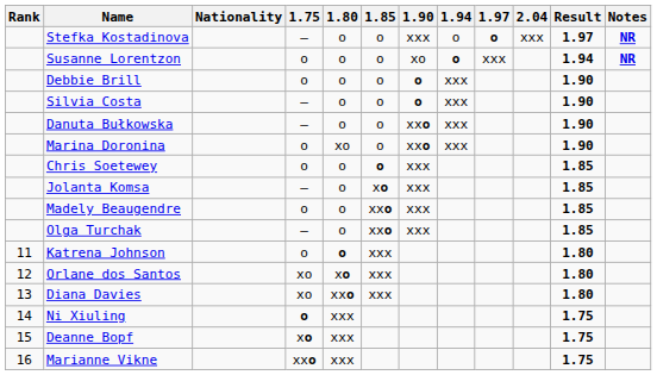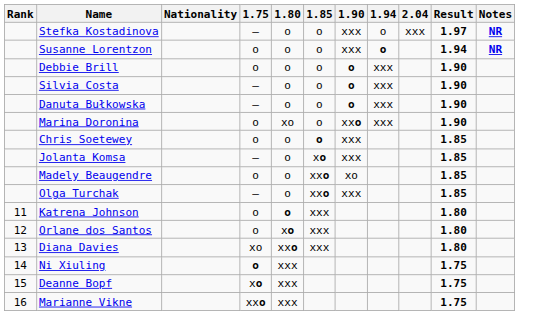 <table class="wikitable sortable" style="text-align:center">
 <tr>
 <th>Rank</th>
 <th>Name</th>
 <th>Nationality</th>
 <th>1.75</th>
 <th>1.80</th>
 <th>1.85</th>
 <th>1.90</th>
 <th>1.94</th>
-<th>1.97</th>
 <th>2.04</th>
 <th>Result</th>
 <th>Notes</th>
 </tr>
 <tr>
 <td></td>
 <td align="left"><a href='#'>Stefka Kostadinova</a></td>
 <td align=left></td>
 <td>–</td>
 <td>o</td>
 <td>o</td>
 <td>xxx</td>
 <td>o</td>
-<td><strong>o</strong></td>
 <td>xxx</td>
 <td><strong>1.97</strong></td>
 <td><strong><a href='#'>NR</a></strong></td>
 </tr>
 <tr>
 <td></td>
 <td align="left"><a href='#'>Susanne Lorentzon</a></td>
 <td align=left></td>
 <td>o</td>
 <td>o</td>
 <td>o</td>
-<td>xo</td>
+<td>xxx</td>
 <td><strong>o</strong></td>
-<td>xxx</td>
 <td></td>
 <td><strong>1.94</strong></td>
 <td><strong><a href='#'>NR</a></strong></td>
 </tr>
 <tr>
 <td></td>
 <td align="left"><a href='#'>Debbie Brill</a></td>
 <td align=left></td>
 <td>o</td>
 <td>o</td>
 <td>o</td>
 <td><strong>o</strong></td>
 <td>xxx</td>
 <td></td>
-<td></td>
 <td><strong>1.90</strong></td>
 <td></td>
 </tr>
 <tr>
 <td></td>
 <td align="left"><a href='#'>Silvia Costa</a></td>
 <td align=left></td>
 <td>–</td>
 <td>o</td>
 <td>o</td>
 <td><strong>o</strong></td>
 <td>xxx</td>
 <td></td>
-<td></td>
 <td><strong>1.90</strong></td>
 <td></td>
 </tr>
 <tr>
 <td></td>
 <td align="left"><a href='#'>Danuta Bułkowska</a></td>
 <td align=left></td>
 <td>–</td>
 <td>o</td>
 <td>o</td>
-<td>xx<strong>o</strong></td>
+<td><strong>o</strong></td>
 <td>xxx</td>
-<td></td>
 <td></td>
 <td><strong>1.90</strong></td>
 <td></td>
 </tr>
 <tr>
 <td></td>
 <td align="left"><a href='#'>Marina Doronina</a></td>
 <td align=left></td>
 <td>o</td>
 <td>xo</td>
 <td>o</td>
 <td>xx<strong>o</strong></td>
 <td>xxx</td>
 <td></td>
-<td></td>
 <td><strong>1.90</strong></td>
 <td></td>
 </tr>
 <tr>
 <td></td>
 <td align="left"><a href='#'>Chris Soetewey</a></td>
 <td align=left></td>
 <td>o</td>
 <td>o</td>
 <td><strong>o</strong></td>
 <td>xxx</td>
-<td></td>
 <td></td>
 <td></td>
 <td><strong>1.85</strong></td>
 <td></td>
 </tr>
 <tr>
 <td></td>
 <td align="left"><a href='#'>Jolanta Komsa</a></td>
 <td align=left></td>
 <td>–</td>
 <td>o</td>
 <td>x<strong>o</strong></td>
 <td>xxx</td>
 <td></td>
 <td></td>
-<td></td>
 <td><strong>1.85</strong></td>
 <td></td>
 </tr>
 <tr>
 <td></td>
 <td align="left"><a href='#'>Madely Beaugendre</a></td>
 <td align=left></td>
 <td>o</td>
 <td>o</td>
 <td>xx<strong>o</strong></td>
-<td>xxx</td>
-<td></td>
+<td>xo</td>
 <td></td>
 <td></td>
 <td><strong>1.85</strong></td>
 <td></td>
 </tr>
 <tr>
 <td></td>
 <td align="left"><a href='#'>Olga Turchak</a></td>
 <td align=left></td>
 <td>–</td>
 <td>o</td>
 <td>xx<strong>o</strong></td>
 <td>xxx</td>
 <td></td>
 <td></td>
-<td></td>
 <td><strong>1.85</strong></td>
 <td></td>
 </tr>
 <tr>
 <td>11</td>
 <td align="left"><a href='#'>Katrena Johnson</a></td>
 <td align=left></td>
 <td>o</td>
 <td><strong>o</strong></td>
 <td>xxx</td>
 <td></td>
 <td></td>
 <td></td>
-<td></td>
 <td><strong>1.80</strong></td>
 <td></td>
 </tr>
 <tr>
 <td>12</td>
 <td align="left"><a href='#'>Orlane dos Santos</a></td>
 <td align=left></td>
-<td>xo</td>
+<td>o</td>
 <td>x<strong>o</strong></td>
 <td>xxx</td>
-<td></td>
 <td></td>
 <td></td>
 <td></td>
 <td><strong>1.80</strong></td>
 <td></td>
 </tr>
 <tr>
 <td>13</td>
 <td align="left"><a href='#'>Diana Davies</a></td>
 <td align=left></td>
 <td>xo</td>
 <td>xx<strong>o</strong></td>
 <td>xxx</td>
 <td></td>
 <td></td>
 <td></td>
-<td></td>
 <td><strong>1.80</strong></td>
 <td></td>
 </tr>
 <tr>
 <td>14</td>
 <td align="left"><a href='#'>Ni Xiuling</a></td>
 <td align=left></td>
 <td><strong>o</strong></td>
 <td>xxx</td>
-<td></td>
 <td></td>
 <td></td>
 <td></td>
 <td></td>
 <td><strong>1.75</strong></td>
 <td></td>
 </tr>
 <tr>
 <td>15</td>
 <td align="left"><a href='#'>Deanne Bopf</a></td>
 <td align=left></td>
 <td>x<strong>o</strong></td>
 <td>xxx</td>
 <td></td>
 <td></td>
 <td></td>
 <td></td>
-<td></td>
 <td><strong>1.75</strong></td>
 <td></td>
 </tr>
 <tr>
 <td>16</td>
 <td align="left"><a href='#'>Marianne Vikne</a></td>
 <td align=left></td>
 <td>xx<strong>o</strong></td>
 <td>xxx</td>
 <td></td>
 <td></td>
 <td></td>
 <td></td>
-<td></td>
 <td><strong>1.75</strong></td>
 <td></td>
 </tr>
 </table>
